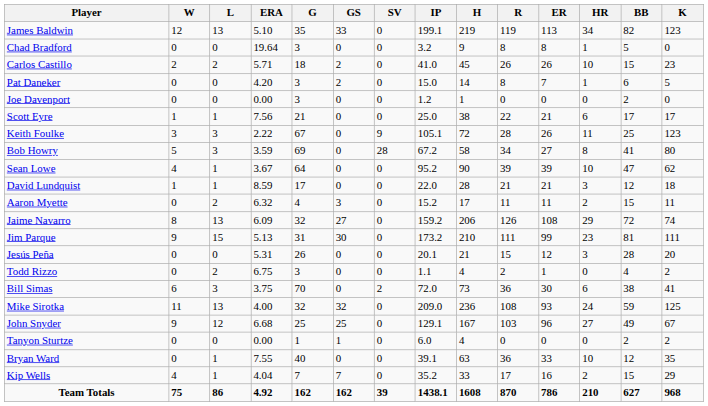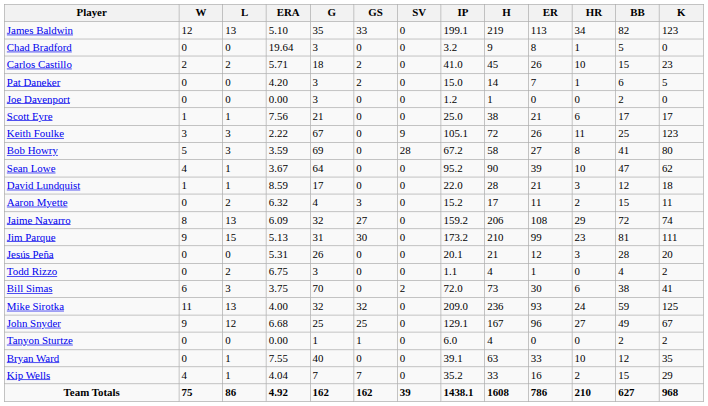 <table class="wikitable sortable">
 <tr>
 <th bgcolor="#DDDDFF" width="20%">Player</th>
 <th bgcolor="#DDDDFF" width="5%">W</th>
 <th bgcolor="#DDDDFF" width="5%">L</th>
 <th bgcolor="#DDDDFF" width="5%">ERA</th>
 <th bgcolor="#DDDDFF" width="5%">G</th>
 <th bgcolor="#DDDDFF" width="5%">GS</th>
 <th bgcolor="#DDDDFF" width="5%">SV</th>
 <th bgcolor="#DDDDFF" width="5%">IP</th>
 <th bgcolor="#DDDDFF" width="5%">H</th>
-<th bgcolor="#DDDDFF" width="5%">R</th>
 <th bgcolor="#DDDDFF" width="5%">ER</th>
 <th bgcolor="#DDDDFF" width="5%">HR</th>
 <th bgcolor="#DDDDFF" width="5%">BB</th>
 <th bgcolor="#DDDDFF" width="5%">K</th>
 </tr>
 <tr>
 <td><a href='#'>James Baldwin</a></td>
 <td>12</td>
 <td>13</td>
 <td>5.10</td>
 <td>35</td>
 <td>33</td>
 <td>0</td>
 <td>199.1</td>
 <td>219</td>
-<td>119</td>
 <td>113</td>
 <td>34</td>
 <td>82</td>
 <td>123</td>
 </tr>
 <tr>
 <td><a href='#'>Chad Bradford</a></td>
 <td>0</td>
 <td>0</td>
 <td>19.64</td>
 <td>3</td>
 <td>0</td>
 <td>0</td>
 <td>3.2</td>
 <td>9</td>
 <td>8</td>
-<td>8</td>
 <td>1</td>
 <td>5</td>
 <td>0</td>
 </tr>
 <tr>
 <td><a href='#'>Carlos Castillo</a></td>
 <td>2</td>
 <td>2</td>
 <td>5.71</td>
 <td>18</td>
 <td>2</td>
 <td>0</td>
 <td>41.0</td>
 <td>45</td>
 <td>26</td>
-<td>26</td>
 <td>10</td>
 <td>15</td>
 <td>23</td>
 </tr>
 <tr>
 <td><a href='#'>Pat Daneker</a></td>
 <td>0</td>
 <td>0</td>
 <td>4.20</td>
 <td>3</td>
 <td>2</td>
 <td>0</td>
 <td>15.0</td>
 <td>14</td>
-<td>8</td>
 <td>7</td>
 <td>1</td>
 <td>6</td>
 <td>5</td>
 </tr>
 <tr>
 <td><a href='#'>Joe Davenport</a></td>
 <td>0</td>
 <td>0</td>
 <td>0.00</td>
 <td>3</td>
 <td>0</td>
 <td>0</td>
 <td>1.2</td>
 <td>1</td>
 <td>0</td>
 <td>0</td>
-<td>0</td>
 <td>2</td>
 <td>0</td>
 </tr>
 <tr>
 <td><a href='#'>Scott Eyre</a></td>
 <td>1</td>
 <td>1</td>
 <td>7.56</td>
 <td>21</td>
 <td>0</td>
 <td>0</td>
 <td>25.0</td>
 <td>38</td>
-<td>22</td>
 <td>21</td>
 <td>6</td>
 <td>17</td>
 <td>17</td>
 </tr>
 <tr>
 <td><a href='#'>Keith Foulke</a></td>
 <td>3</td>
 <td>3</td>
 <td>2.22</td>
 <td>67</td>
 <td>0</td>
 <td>9</td>
 <td>105.1</td>
 <td>72</td>
-<td>28</td>
 <td>26</td>
 <td>11</td>
 <td>25</td>
 <td>123</td>
 </tr>
 <tr>
 <td><a href='#'>Bob Howry</a></td>
 <td>5</td>
 <td>3</td>
 <td>3.59</td>
 <td>69</td>
 <td>0</td>
 <td>28</td>
 <td>67.2</td>
 <td>58</td>
-<td>34</td>
 <td>27</td>
 <td>8</td>
 <td>41</td>
 <td>80</td>
 </tr>
 <tr>
 <td><a href='#'>Sean Lowe</a></td>
 <td>4</td>
 <td>1</td>
 <td>3.67</td>
 <td>64</td>
 <td>0</td>
 <td>0</td>
 <td>95.2</td>
 <td>90</td>
 <td>39</td>
-<td>39</td>
 <td>10</td>
 <td>47</td>
 <td>62</td>
 </tr>
 <tr>
 <td><a href='#'>David Lundquist</a></td>
 <td>1</td>
 <td>1</td>
 <td>8.59</td>
 <td>17</td>
 <td>0</td>
 <td>0</td>
 <td>22.0</td>
 <td>28</td>
-<td>21</td>
 <td>21</td>
 <td>3</td>
 <td>12</td>
 <td>18</td>
 </tr>
 <tr>
 <td><a href='#'>Aaron Myette</a></td>
 <td>0</td>
 <td>2</td>
 <td>6.32</td>
 <td>4</td>
 <td>3</td>
 <td>0</td>
 <td>15.2</td>
 <td>17</td>
 <td>11</td>
-<td>11</td>
 <td>2</td>
 <td>15</td>
 <td>11</td>
 </tr>
 <tr>
 <td><a href='#'>Jaime Navarro</a></td>
 <td>8</td>
 <td>13</td>
 <td>6.09</td>
 <td>32</td>
 <td>27</td>
 <td>0</td>
 <td>159.2</td>
 <td>206</td>
-<td>126</td>
 <td>108</td>
 <td>29</td>
 <td>72</td>
 <td>74</td>
 </tr>
 <tr>
 <td><a href='#'>Jim Parque</a></td>
 <td>9</td>
 <td>15</td>
 <td>5.13</td>
 <td>31</td>
 <td>30</td>
 <td>0</td>
 <td>173.2</td>
 <td>210</td>
-<td>111</td>
 <td>99</td>
 <td>23</td>
 <td>81</td>
 <td>111</td>
 </tr>
 <tr>
 <td><a href='#'>Jesús Peña</a></td>
 <td>0</td>
 <td>0</td>
 <td>5.31</td>
 <td>26</td>
 <td>0</td>
 <td>0</td>
 <td>20.1</td>
 <td>21</td>
-<td>15</td>
 <td>12</td>
 <td>3</td>
 <td>28</td>
 <td>20</td>
 </tr>
 <tr>
 <td><a href='#'>Todd Rizzo</a></td>
 <td>0</td>
 <td>2</td>
 <td>6.75</td>
 <td>3</td>
 <td>0</td>
 <td>0</td>
 <td>1.1</td>
 <td>4</td>
-<td>2</td>
 <td>1</td>
 <td>0</td>
 <td>4</td>
 <td>2</td>
 </tr>
 <tr>
 <td><a href='#'>Bill Simas</a></td>
 <td>6</td>
 <td>3</td>
 <td>3.75</td>
 <td>70</td>
 <td>0</td>
 <td>2</td>
 <td>72.0</td>
 <td>73</td>
-<td>36</td>
 <td>30</td>
 <td>6</td>
 <td>38</td>
 <td>41</td>
 </tr>
 <tr>
 <td><a href='#'>Mike Sirotka</a></td>
 <td>11</td>
 <td>13</td>
 <td>4.00</td>
 <td>32</td>
 <td>32</td>
 <td>0</td>
 <td>209.0</td>
 <td>236</td>
-<td>108</td>
 <td>93</td>
 <td>24</td>
 <td>59</td>
 <td>125</td>
 </tr>
 <tr>
 <td><a href='#'>John Snyder</a></td>
 <td>9</td>
 <td>12</td>
 <td>6.68</td>
 <td>25</td>
 <td>25</td>
 <td>0</td>
 <td>129.1</td>
 <td>167</td>
-<td>103</td>
 <td>96</td>
 <td>27</td>
 <td>49</td>
 <td>67</td>
 </tr>
 <tr>
 <td><a href='#'>Tanyon Sturtze</a></td>
 <td>0</td>
 <td>0</td>
 <td>0.00</td>
 <td>1</td>
 <td>1</td>
 <td>0</td>
 <td>6.0</td>
 <td>4</td>
 <td>0</td>
 <td>0</td>
-<td>0</td>
 <td>2</td>
 <td>2</td>
 </tr>
 <tr>
 <td><a href='#'>Bryan Ward</a></td>
 <td>0</td>
 <td>1</td>
 <td>7.55</td>
 <td>40</td>
 <td>0</td>
 <td>0</td>
 <td>39.1</td>
 <td>63</td>
-<td>36</td>
 <td>33</td>
 <td>10</td>
 <td>12</td>
 <td>35</td>
 </tr>
 <tr>
 <td><a href='#'>Kip Wells</a></td>
 <td>4</td>
 <td>1</td>
 <td>4.04</td>
 <td>7</td>
 <td>7</td>
 <td>0</td>
 <td>35.2</td>
 <td>33</td>
-<td>17</td>
 <td>16</td>
 <td>2</td>
 <td>15</td>
 <td>29</td>
 </tr>
 <tr class="sortbottom">
 <td style="text-align:center"><strong>Team Totals</strong></td>
 <td><strong>75</strong></td>
 <td><strong>86</strong></td>
 <td><strong>4.92</strong></td>
 <td><strong>162</strong></td>
 <td><strong>162</strong></td>
 <td><strong>39</strong></td>
 <td><strong>1438.1</strong></td>
 <td><strong>1608</strong></td>
-<td><strong>870</strong></td>
 <td><strong>786</strong></td>
 <td><strong>210</strong></td>
 <td><strong>627</strong></td>
 <td><strong>968</strong></td>
 </tr>
 </table>
